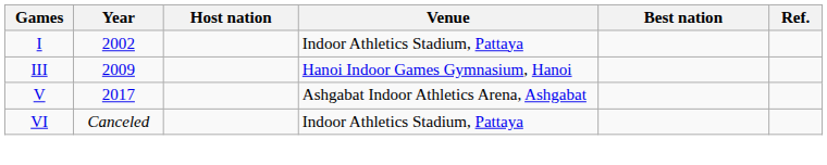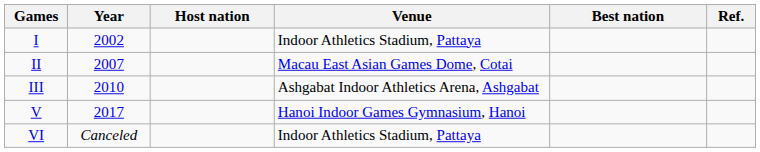 <table class="wikitable">
 <tr>
 <th width=60>Games</th>
 <th width=80>Year</th>
 <th width=125>Host nation</th>
 <th width=285>Venue</th>
 <th width=160>Best nation</th>
 <th width=45>Ref.</th>
 </tr>
 <tr>
 <td align=center><a href='#'>I</a></td>
 <td align=center><a href='#'>2002</a></td>
 <td></td>
 <td>Indoor Athletics Stadium, <a href='#'>Pattaya</a></td>
 <td></td>
 <td align=center></td>
 </tr>
 <tr>
+<td align=center><a href='#'>II</a></td>
+<td align=center><a href='#'>2007</a></td>
+<td></td>
+<td><a href='#'>Macau East Asian Games Dome</a>, <a href='#'>Cotai</a></td>
+<td></td>
+<td align=center></td>
+</tr>
+<tr>
 <td align=center><a href='#'>III</a></td>
-<td align=center><a href='#'>2009</a></td>
+<td align=center><a href='#'>2010</a></td>
 <td></td>
-<td><a href='#'>Hanoi Indoor Games Gymnasium</a>, <a href='#'>Hanoi</a></td>
+<td>Ashgabat Indoor Athletics Arena, <a href='#'>Ashgabat</a></td>
 <td></td>
 <td align=center></td>
 </tr>
 <tr>
 <td align=center><a href='#'>V</a></td>
 <td align=center><a href='#'>2017</a></td>
 <td></td>
-<td>Ashgabat Indoor Athletics Arena, <a href='#'>Ashgabat</a></td>
+<td><a href='#'>Hanoi Indoor Games Gymnasium</a>, <a href='#'>Hanoi</a></td>
 <td></td>
 <td align=center></td>
 </tr>
 <tr>
 <td align=center><a href='#'>VI</a></td>
 <td align=center><em>Canceled</em></td>
 <td></td>
 <td>Indoor Athletics Stadium, <a href='#'>Pattaya</a></td>
 <td></td>
 <td align=center></td>
 </tr>
 </table>
